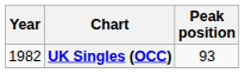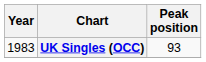 <table class="wikitable sortable plainrowheaders" style="text-align:center">
 <tr>
 <th>Year</th>
 <th>Chart</th>
 <th>Peak<br>position</th>
 </tr>
 <tr>
-<td rowspan="1">1982</td>
+<td rowspan="1">1983</td>
 <th scope="row"><a href='#'>UK Singles</a> (<a href='#'>OCC</a>)</th>
 <td>93</td>
 </tr>
 <tr>
 </tr>
 </table>
